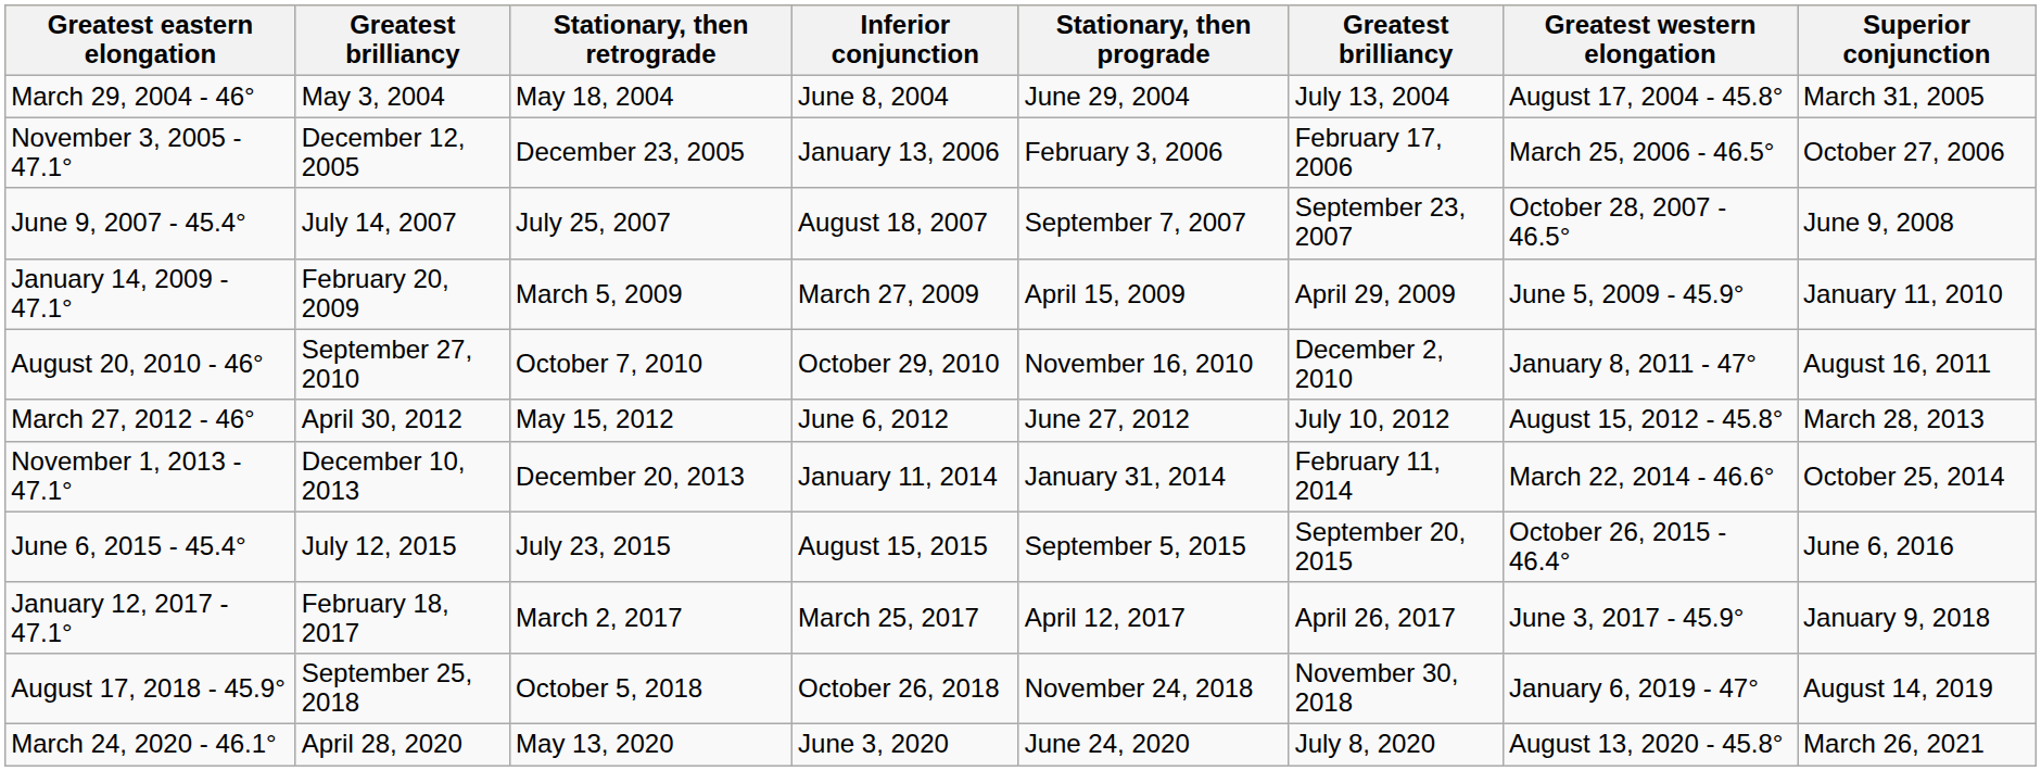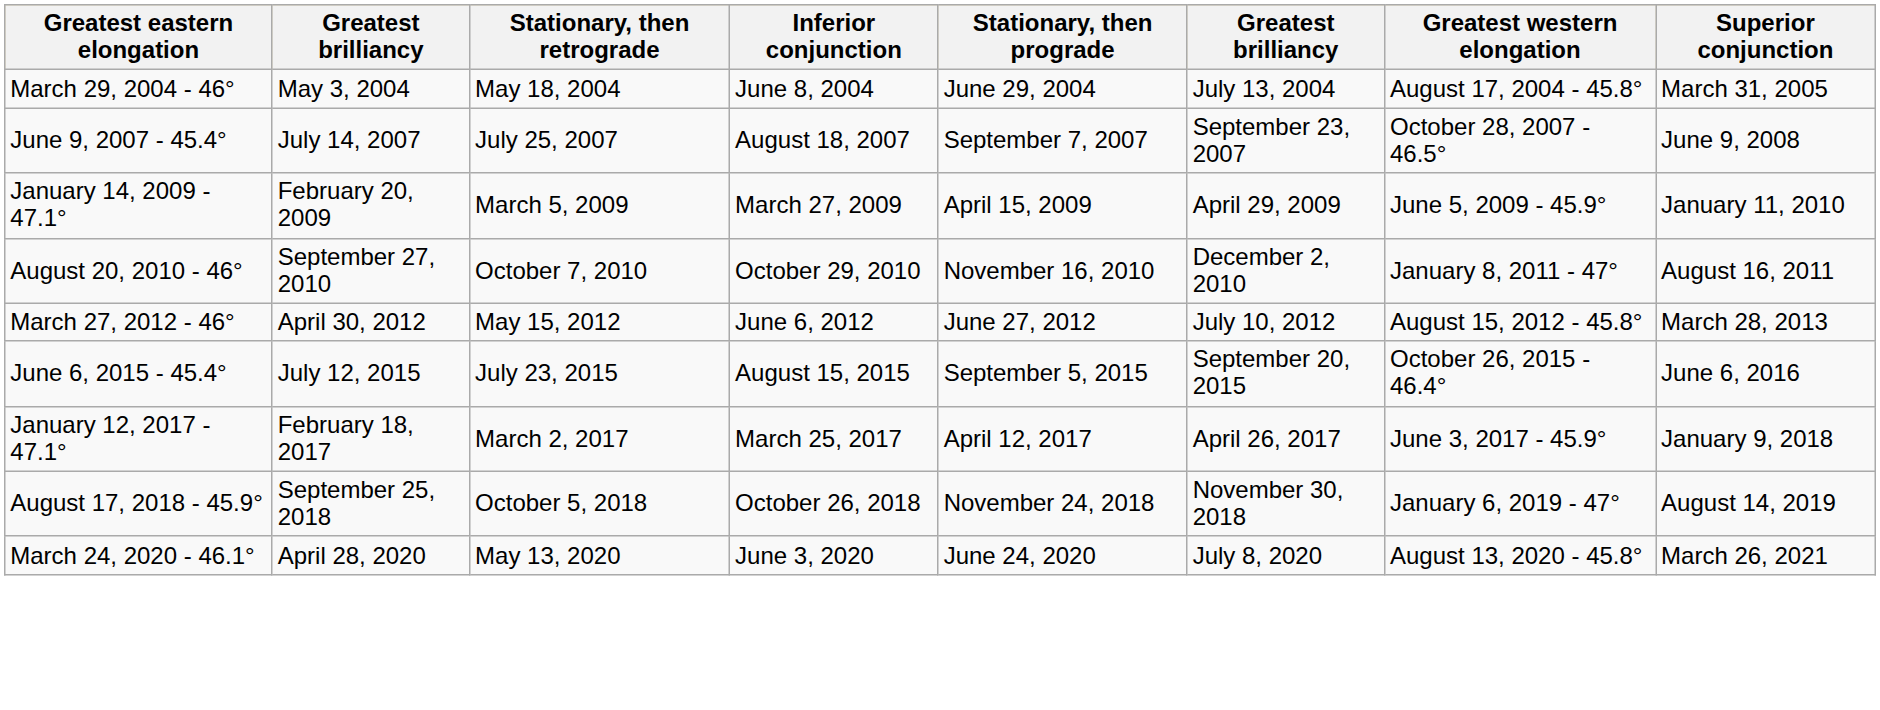 <table class="wikitable">
 <tr ---- bgcolor="#EDD58B">
 <th>Greatest eastern elongation</th>
 <th>Greatest brilliancy</th>
 <th>Stationary, then retrograde</th>
 <th>Inferior conjunction</th>
 <th>Stationary, then prograde</th>
 <th>Greatest brilliancy</th>
 <th>Greatest western elongation</th>
 <th>Superior conjunction</th>
 </tr>
 <tr>
 <td>March 29, 2004 - 46°</td>
 <td>May 3, 2004</td>
 <td>May 18, 2004</td>
 <td>June 8, 2004</td>
 <td>June 29, 2004</td>
 <td>July 13, 2004</td>
 <td>August 17, 2004 - 45.8°</td>
 <td>March 31, 2005</td>
-</tr>
-<tr>
-<td>November 3, 2005 - 47.1°</td>
-<td>December 12, 2005</td>
-<td>December 23, 2005</td>
-<td>January 13, 2006</td>
-<td>February 3, 2006</td>
-<td>February 17, 2006</td>
-<td>March 25, 2006 - 46.5°</td>
-<td>October 27, 2006</td>
 </tr>
 <tr>
 <td>June 9, 2007  - 45.4°</td>
 <td>July 14, 2007</td>
 <td>July 25, 2007</td>
 <td>August 18, 2007</td>
 <td>September 7, 2007</td>
 <td>September 23, 2007</td>
 <td>October 28, 2007 - 46.5°</td>
 <td>June 9, 2008</td>
 </tr>
 <tr>
 <td>January 14, 2009 -  47.1°</td>
 <td>February 20, 2009</td>
 <td>March 5, 2009</td>
 <td>March 27, 2009</td>
 <td>April 15, 2009</td>
 <td>April 29, 2009</td>
 <td>June 5, 2009 - 45.9°</td>
 <td>January 11, 2010</td>
 </tr>
 <tr>
 <td>August 20, 2010 - 46°</td>
 <td>September 27, 2010</td>
 <td>October 7, 2010</td>
 <td>October 29, 2010</td>
 <td>November 16, 2010</td>
 <td>December 2, 2010</td>
 <td>January 8, 2011 - 47°</td>
 <td>August 16, 2011</td>
 </tr>
 <tr>
 <td>March 27, 2012 - 46°</td>
 <td>April 30, 2012</td>
 <td>May 15, 2012</td>
 <td>June 6, 2012</td>
 <td>June 27, 2012</td>
 <td>July 10, 2012</td>
 <td>August 15, 2012 - 45.8°</td>
 <td>March 28, 2013</td>
 </tr>
 <tr>
-<td>November 1, 2013 - 47.1°</td>
-<td>December 10, 2013</td>
-<td>December 20, 2013</td>
-<td>January 11, 2014</td>
-<td>January 31, 2014</td>
-<td>February 11, 2014</td>
-<td>March 22, 2014 - 46.6°</td>
-<td>October 25, 2014</td>
-</tr>
-<tr>
 <td>June 6, 2015  - 45.4°</td>
 <td>July 12, 2015</td>
 <td>July 23, 2015</td>
 <td>August 15, 2015</td>
 <td>September 5, 2015</td>
 <td>September 20, 2015</td>
 <td>October 26, 2015 - 46.4°</td>
 <td>June 6, 2016</td>
 </tr>
 <tr>
 <td>January 12, 2017 - 47.1°</td>
 <td>February 18, 2017</td>
 <td>March 2, 2017</td>
 <td>March 25, 2017</td>
 <td>April 12, 2017</td>
 <td>April 26, 2017</td>
 <td>June 3, 2017 - 45.9°</td>
 <td>January 9, 2018</td>
 </tr>
 <tr>
 <td>August 17, 2018 - 45.9°</td>
 <td>September 25, 2018</td>
 <td>October 5, 2018</td>
 <td>October 26, 2018</td>
 <td>November 24, 2018</td>
 <td>November 30, 2018</td>
 <td>January 6, 2019 - 47°</td>
 <td>August 14, 2019</td>
 </tr>
 <tr>
 <td>March 24, 2020 - 46.1°</td>
 <td>April 28, 2020</td>
 <td>May 13, 2020</td>
 <td>June 3, 2020</td>
 <td>June 24, 2020</td>
 <td>July 8, 2020</td>
 <td>August 13, 2020 - 45.8°</td>
 <td>March 26, 2021</td>
 </tr>
 </table>
